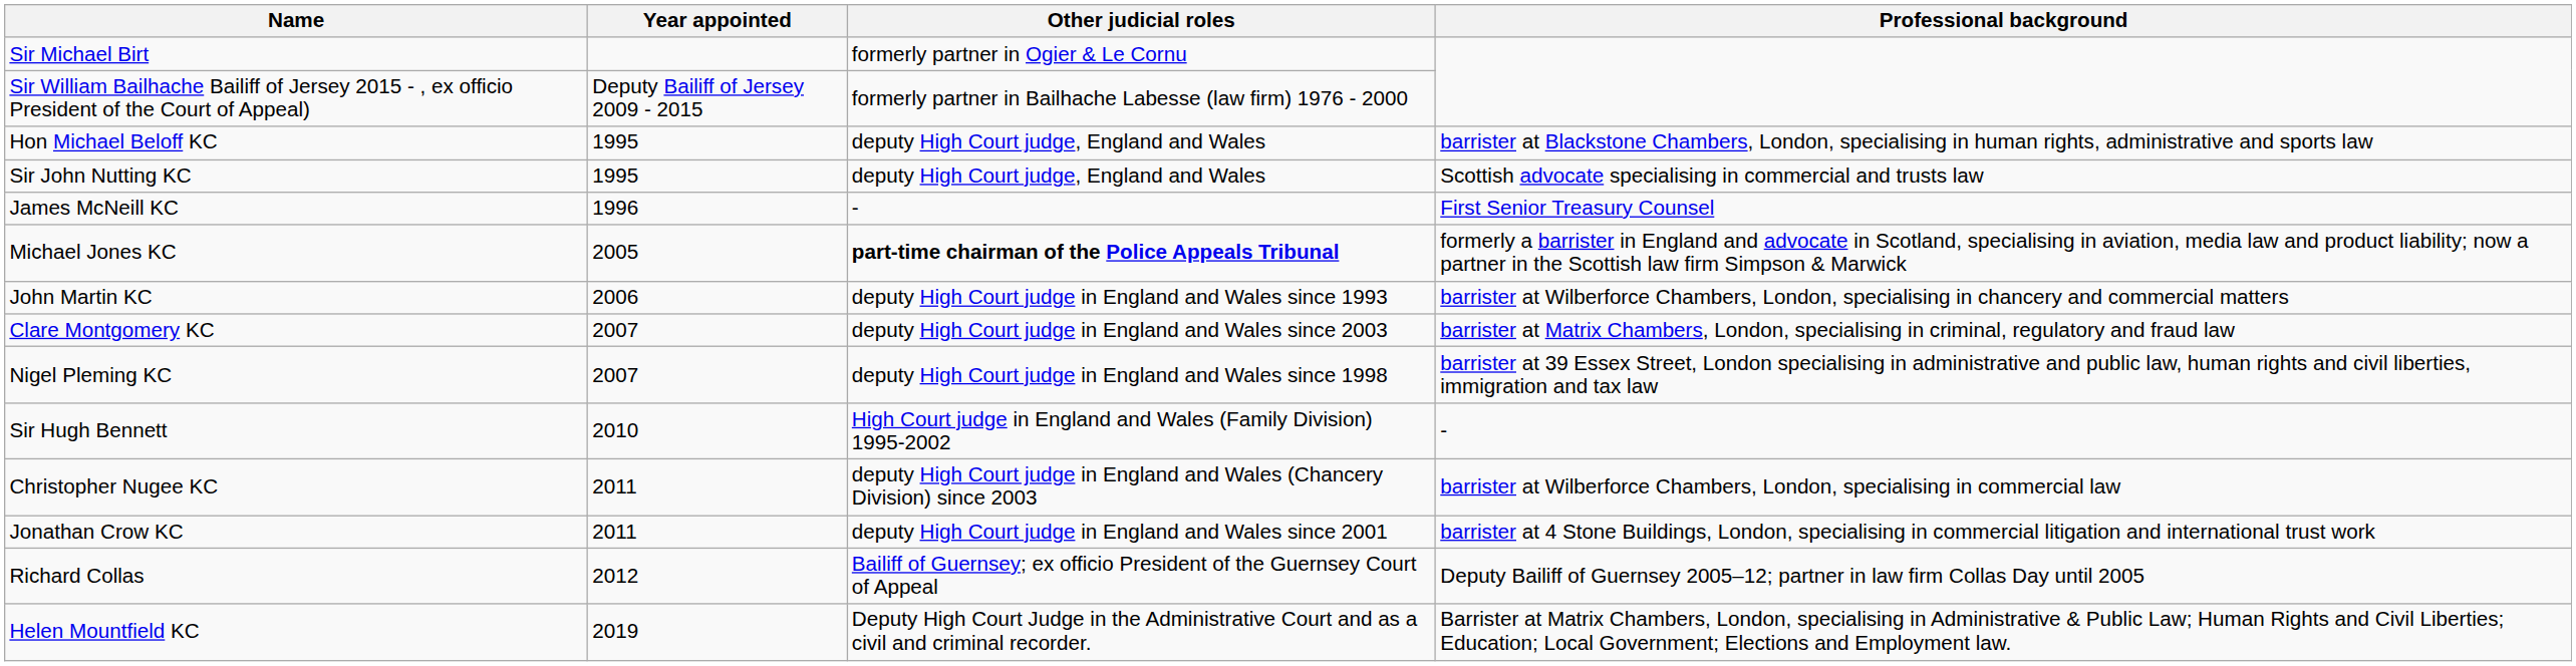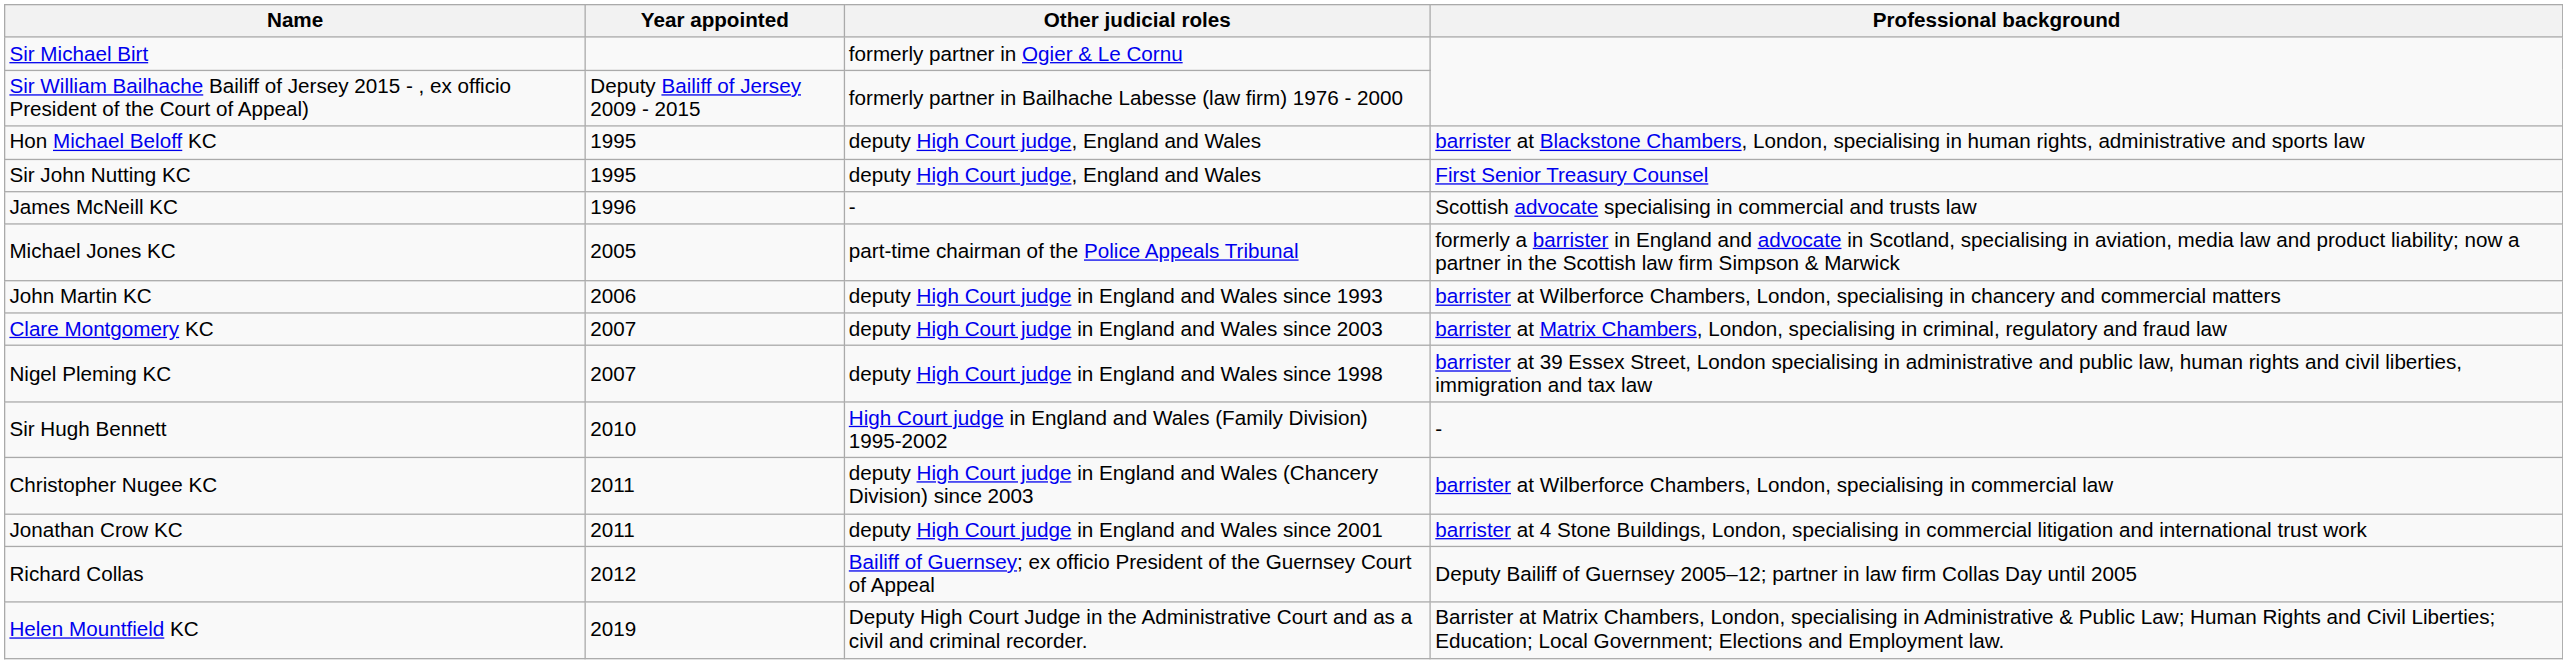 <table class="wikitable" style="margin:auto;">
 <tr>
 <th scope="col">Name</th>
 <th scope="col">Year appointed</th>
 <th scope="col">Other judicial roles</th>
 <th scope="col">Professional background</th>
 </tr>
 <tr>
 <td><a href='#'>Sir Michael Birt</a></td>
 <td></td>
 <td formerly Bailiff of Jersey 2009 - 2015; Deputy Bailiff of Jersey 2000–09; HM Attorney General of Jersey 1994-2000>formerly partner in <a href='#'>Ogier & Le Cornu</a></td>
 </tr>
 <tr>
 <td><a href='#'>Sir William Bailhache</a> Bailiff of Jersey 2015 - , ex officio President of the Court of Appeal)</td>
 <td>Deputy <a href='#'>Bailiff of Jersey</a> 2009 - 2015</td>
 <td HM Attorney General of Jersey 2000-09>formerly partner in Bailhache Labesse (law firm) 1976 - 2000</td>
 </tr>
 <tr>
 <td>Hon <a href='#'>Michael Beloff</a> KC</td>
 <td>1995</td>
 <td>deputy <a href='#'>High Court judge</a>, England and Wales</td>
 <td><a href='#'>barrister</a> at <a href='#'>Blackstone Chambers</a>, London, specialising in human rights, administrative and sports law</td>
 </tr>
 <tr>
 <td>Sir John Nutting KC</td>
 <td>1995</td>
 <td>deputy <a href='#'>High Court judge</a>, England and Wales</td>
-<td>Scottish <a href='#'>advocate</a> specialising in commercial and trusts law</td>
+<td><a href='#'>First Senior Treasury Counsel</a></td>
 </tr>
 <tr>
 <td>James McNeill KC</td>
 <td>1996</td>
 <td>-</td>
-<td><a href='#'>First Senior Treasury Counsel</a></td>
+<td>Scottish <a href='#'>advocate</a> specialising in commercial and trusts law</td>
 </tr>
 <tr>
 <td>Michael Jones KC</td>
 <td>2005</td>
-<td><strong>part-time chairman of the <a href='#'>Police Appeals Tribunal</a></strong></td>
+<td>part-time chairman of the <a href='#'>Police Appeals Tribunal</a></td>
 <td>formerly a <a href='#'>barrister</a> in England and <a href='#'>advocate</a> in Scotland, specialising in aviation, media law and product liability; now a partner in the Scottish law firm Simpson & Marwick</td>
 </tr>
 <tr>
 <td>John Martin KC</td>
 <td>2006</td>
 <td>deputy <a href='#'>High Court judge</a> in England and Wales since 1993</td>
 <td><a href='#'>barrister</a> at Wilberforce Chambers, London, specialising in chancery and commercial matters</td>
 </tr>
 <tr>
 <td><a href='#'>Clare Montgomery</a> KC</td>
 <td>2007</td>
 <td>deputy <a href='#'>High Court judge</a> in England and Wales since 2003</td>
 <td><a href='#'>barrister</a> at <a href='#'>Matrix Chambers</a>, London, specialising in criminal, regulatory and fraud law</td>
 </tr>
 <tr>
 <td>Nigel Pleming KC</td>
 <td>2007</td>
 <td>deputy <a href='#'>High Court judge</a> in England and Wales since 1998</td>
 <td><a href='#'>barrister</a> at 39 Essex Street, London specialising in administrative and public law, human rights and civil liberties, immigration and tax law</td>
 </tr>
 <tr>
 <td>Sir Hugh Bennett</td>
 <td>2010</td>
 <td><a href='#'>High Court judge</a> in England and Wales (Family Division) 1995-2002</td>
 <td>-</td>
 </tr>
 <tr>
 <td>Christopher Nugee KC</td>
 <td>2011</td>
 <td>deputy <a href='#'>High Court judge</a> in England and Wales (Chancery Division) since 2003</td>
 <td><a href='#'>barrister</a> at Wilberforce Chambers, London, specialising in commercial law</td>
 </tr>
 <tr>
 <td>Jonathan Crow KC</td>
 <td>2011</td>
 <td>deputy <a href='#'>High Court judge</a> in England and Wales since 2001</td>
 <td><a href='#'>barrister</a> at 4 Stone Buildings, London, specialising in commercial litigation and international trust work</td>
 </tr>
 <tr>
 <td>Richard Collas</td>
 <td>2012</td>
 <td><a href='#'>Bailiff of Guernsey</a>; ex officio President of the Guernsey Court of Appeal</td>
 <td>Deputy Bailiff of Guernsey 2005–12; partner in law firm Collas Day until 2005</td>
 </tr>
 <tr>
 <td><a href='#'>Helen Mountfield</a> KC</td>
 <td>2019</td>
 <td>Deputy High Court Judge in the Administrative Court and as a civil and criminal recorder.</td>
 <td>Barrister at Matrix Chambers, London, specialising in Administrative & Public Law; Human Rights and Civil Liberties; Education; Local Government; Elections and Employment law.</td>
 </tr>
 </table>
